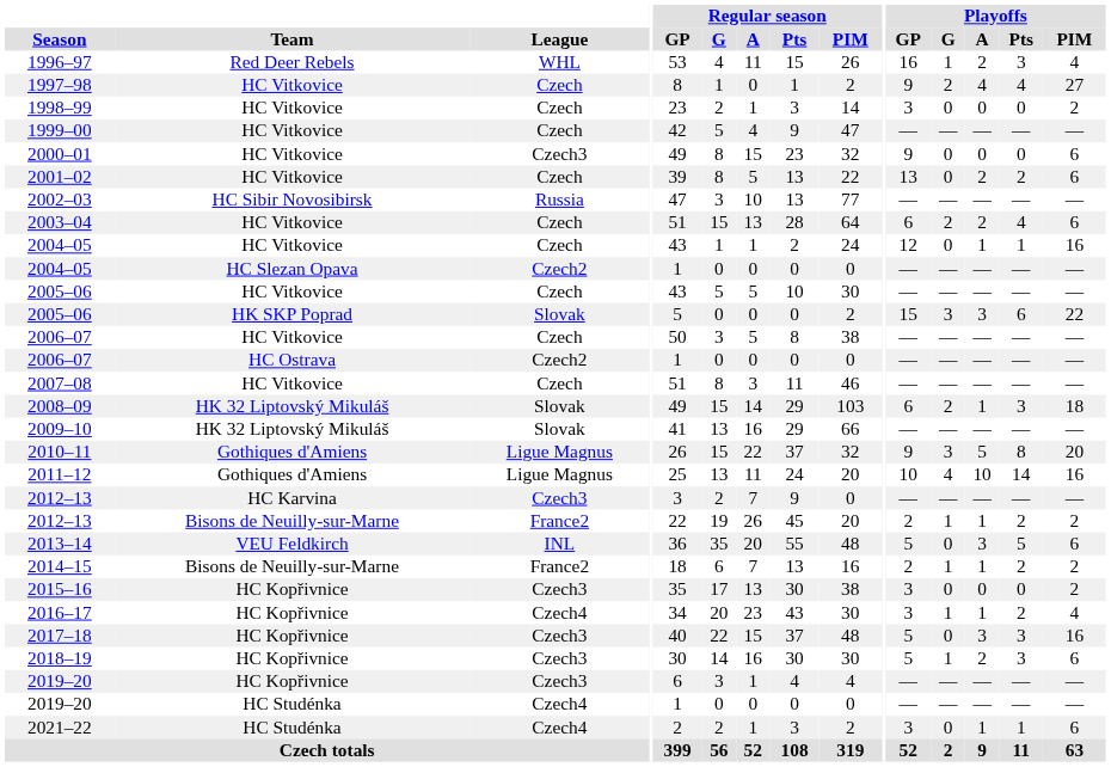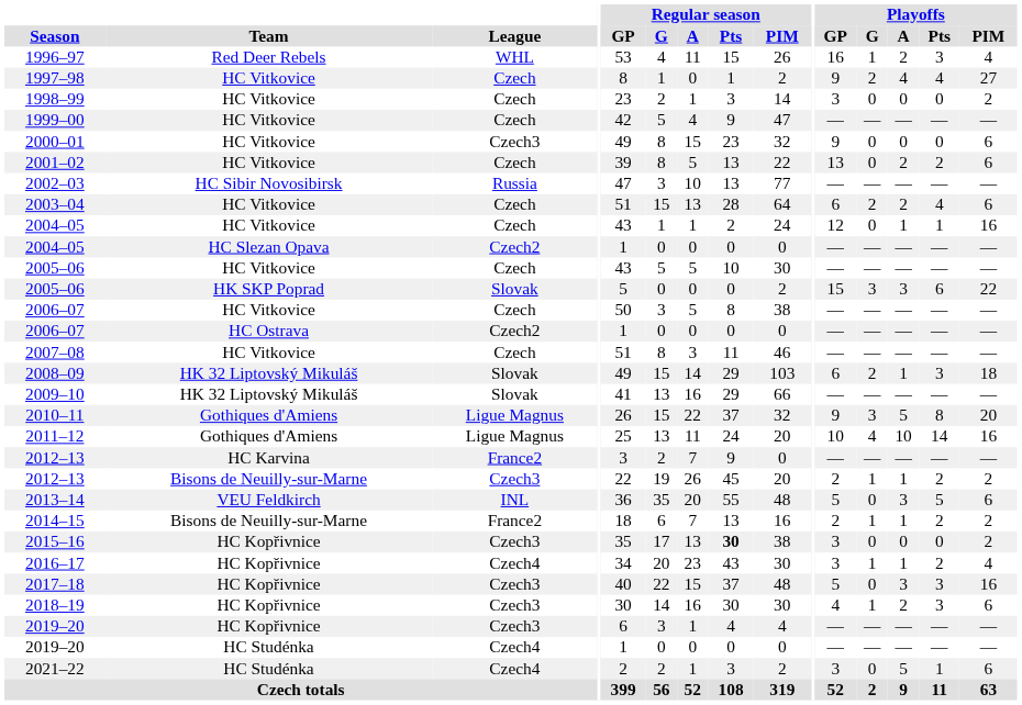 <table border="0" cellpadding="1" cellspacing="0" style="text-align:center; width:60em">
 <tr bgcolor="#e0e0e0">
 <th colspan="3" bgcolor="#ffffff"></th>
 <th rowspan="99" bgcolor="#ffffff"></th>
 <th colspan="5"><a href='#'>Regular season</a></th>
 <th rowspan="99" bgcolor="#ffffff"></th>
 <th colspan="5"><a href='#'>Playoffs</a></th>
 </tr>
 <tr bgcolor="#e0e0e0">
 <th><a href='#'>Season</a></th>
 <th>Team</th>
 <th>League</th>
 <th>GP</th>
 <th><a href='#'>G</a></th>
 <th><a href='#'>A</a></th>
 <th><a href='#'>Pts</a></th>
 <th><a href='#'>PIM</a></th>
 <th>GP</th>
 <th>G</th>
 <th>A</th>
 <th>Pts</th>
 <th>PIM</th>
 </tr>
 <tr>
 <td><a href='#'>1996–97</a></td>
 <td><a href='#'>Red Deer Rebels</a></td>
 <td><a href='#'>WHL</a></td>
 <td>53</td>
 <td>4</td>
 <td>11</td>
 <td>15</td>
 <td>26</td>
 <td>16</td>
 <td>1</td>
 <td>2</td>
 <td>3</td>
 <td>4</td>
 </tr>
 <tr bgcolor="#f0f0f0">
 <td><a href='#'>1997–98</a></td>
 <td><a href='#'>HC Vitkovice</a></td>
 <td><a href='#'>Czech</a></td>
 <td>8</td>
 <td>1</td>
 <td>0</td>
 <td>1</td>
 <td>2</td>
 <td>9</td>
 <td>2</td>
 <td>4</td>
 <td>4</td>
 <td>27</td>
 </tr>
 <tr>
 <td><a href='#'>1998–99</a></td>
 <td>HC Vitkovice</td>
 <td>Czech</td>
 <td>23</td>
 <td>2</td>
 <td>1</td>
 <td>3</td>
 <td>14</td>
 <td>3</td>
 <td>0</td>
 <td>0</td>
 <td>0</td>
 <td>2</td>
 </tr>
 <tr bgcolor="#f0f0f0">
 <td><a href='#'>1999–00</a></td>
 <td>HC Vitkovice</td>
 <td>Czech</td>
 <td>42</td>
 <td>5</td>
 <td>4</td>
 <td>9</td>
 <td>47</td>
 <td>—</td>
 <td>—</td>
 <td>—</td>
 <td>—</td>
 <td>—</td>
 </tr>
 <tr>
 <td><a href='#'>2000–01</a></td>
 <td>HC Vitkovice</td>
 <td>Czech3</td>
 <td>49</td>
 <td>8</td>
 <td>15</td>
 <td>23</td>
 <td>32</td>
 <td>9</td>
 <td>0</td>
 <td>0</td>
 <td>0</td>
 <td>6</td>
 </tr>
 <tr bgcolor="#f0f0f0">
 <td><a href='#'>2001–02</a></td>
 <td>HC Vitkovice</td>
 <td>Czech</td>
 <td>39</td>
 <td>8</td>
 <td>5</td>
 <td>13</td>
 <td>22</td>
 <td>13</td>
 <td>0</td>
 <td>2</td>
 <td>2</td>
 <td>6</td>
 </tr>
 <tr>
 <td><a href='#'>2002–03</a></td>
 <td><a href='#'>HC Sibir Novosibirsk</a></td>
 <td><a href='#'>Russia</a></td>
 <td>47</td>
 <td>3</td>
 <td>10</td>
 <td>13</td>
 <td>77</td>
 <td>—</td>
 <td>—</td>
 <td>—</td>
 <td>—</td>
 <td>—</td>
 </tr>
 <tr bgcolor="#f0f0f0">
 <td><a href='#'>2003–04</a></td>
 <td>HC Vitkovice</td>
 <td>Czech</td>
 <td>51</td>
 <td>15</td>
 <td>13</td>
 <td>28</td>
 <td>64</td>
 <td>6</td>
 <td>2</td>
 <td>2</td>
 <td>4</td>
 <td>6</td>
 </tr>
 <tr>
 <td><a href='#'>2004–05</a></td>
 <td>HC Vitkovice</td>
 <td>Czech</td>
 <td>43</td>
 <td>1</td>
 <td>1</td>
 <td>2</td>
 <td>24</td>
 <td>12</td>
 <td>0</td>
 <td>1</td>
 <td>1</td>
 <td>16</td>
 </tr>
 <tr bgcolor="#f0f0f0">
 <td><a href='#'>2004–05</a></td>
 <td><a href='#'>HC Slezan Opava</a></td>
 <td><a href='#'>Czech2</a></td>
 <td>1</td>
 <td>0</td>
 <td>0</td>
 <td>0</td>
 <td>0</td>
 <td>—</td>
 <td>—</td>
 <td>—</td>
 <td>—</td>
 <td>—</td>
 </tr>
 <tr>
 <td><a href='#'>2005–06</a></td>
 <td>HC Vitkovice</td>
 <td>Czech</td>
 <td>43</td>
 <td>5</td>
 <td>5</td>
 <td>10</td>
 <td>30</td>
 <td>—</td>
 <td>—</td>
 <td>—</td>
 <td>—</td>
 <td>—</td>
 </tr>
 <tr bgcolor="#f0f0f0">
 <td><a href='#'>2005–06</a></td>
 <td><a href='#'>HK SKP Poprad</a></td>
 <td><a href='#'>Slovak</a></td>
 <td>5</td>
 <td>0</td>
 <td>0</td>
 <td>0</td>
 <td>2</td>
 <td>15</td>
 <td>3</td>
 <td>3</td>
 <td>6</td>
 <td>22</td>
 </tr>
 <tr>
 <td><a href='#'>2006–07</a></td>
 <td>HC Vitkovice</td>
 <td>Czech</td>
 <td>50</td>
 <td>3</td>
 <td>5</td>
 <td>8</td>
 <td>38</td>
 <td>—</td>
 <td>—</td>
 <td>—</td>
 <td>—</td>
 <td>—</td>
 </tr>
 <tr bgcolor="#f0f0f0">
 <td><a href='#'>2006–07</a></td>
 <td><a href='#'>HC Ostrava</a></td>
 <td>Czech2</td>
 <td>1</td>
 <td>0</td>
 <td>0</td>
 <td>0</td>
 <td>0</td>
 <td>—</td>
 <td>—</td>
 <td>—</td>
 <td>—</td>
 <td>—</td>
 </tr>
 <tr>
 <td><a href='#'>2007–08</a></td>
 <td>HC Vitkovice</td>
 <td>Czech</td>
 <td>51</td>
 <td>8</td>
 <td>3</td>
 <td>11</td>
 <td>46</td>
 <td>—</td>
 <td>—</td>
 <td>—</td>
 <td>—</td>
 <td>—</td>
 </tr>
 <tr bgcolor="#f0f0f0">
 <td><a href='#'>2008–09</a></td>
 <td><a href='#'>HK 32 Liptovský Mikuláš</a></td>
 <td>Slovak</td>
 <td>49</td>
 <td>15</td>
 <td>14</td>
 <td>29</td>
 <td>103</td>
 <td>6</td>
 <td>2</td>
 <td>1</td>
 <td>3</td>
 <td>18</td>
 </tr>
 <tr>
 <td><a href='#'>2009–10</a></td>
 <td>HK 32 Liptovský Mikuláš</td>
 <td>Slovak</td>
 <td>41</td>
 <td>13</td>
 <td>16</td>
 <td>29</td>
 <td>66</td>
 <td>—</td>
 <td>—</td>
 <td>—</td>
 <td>—</td>
 <td>—</td>
 </tr>
 <tr bgcolor="#f0f0f0">
 <td><a href='#'>2010–11</a></td>
 <td><a href='#'>Gothiques d'Amiens</a></td>
 <td><a href='#'>Ligue Magnus</a></td>
 <td>26</td>
 <td>15</td>
 <td>22</td>
 <td>37</td>
 <td>32</td>
 <td>9</td>
 <td>3</td>
 <td>5</td>
 <td>8</td>
 <td>20</td>
 </tr>
 <tr>
 <td><a href='#'>2011–12</a></td>
 <td>Gothiques d'Amiens</td>
 <td>Ligue Magnus</td>
 <td>25</td>
 <td>13</td>
 <td>11</td>
 <td>24</td>
 <td>20</td>
 <td>10</td>
 <td>4</td>
 <td>10</td>
 <td>14</td>
 <td>16</td>
 </tr>
 <tr bgcolor="#f0f0f0">
 <td><a href='#'>2012–13</a></td>
 <td>HC Karvina</td>
-<td><a href='#'>Czech3</a></td>
+<td><a href='#'>France2</a></td>
 <td>3</td>
 <td>2</td>
 <td>7</td>
 <td>9</td>
 <td>0</td>
 <td>—</td>
 <td>—</td>
 <td>—</td>
 <td>—</td>
 <td>—</td>
 </tr>
 <tr>
 <td><a href='#'>2012–13</a></td>
 <td><a href='#'>Bisons de Neuilly-sur-Marne</a></td>
-<td><a href='#'>France2</a></td>
+<td><a href='#'>Czech3</a></td>
 <td>22</td>
 <td>19</td>
 <td>26</td>
 <td>45</td>
 <td>20</td>
 <td>2</td>
 <td>1</td>
 <td>1</td>
 <td>2</td>
 <td>2</td>
 </tr>
 <tr bgcolor="#f0f0f0">
 <td><a href='#'>2013–14</a></td>
 <td><a href='#'>VEU Feldkirch</a></td>
 <td><a href='#'>INL</a></td>
 <td>36</td>
 <td>35</td>
 <td>20</td>
 <td>55</td>
 <td>48</td>
 <td>5</td>
 <td>0</td>
 <td>3</td>
 <td>5</td>
 <td>6</td>
 </tr>
 <tr>
 <td><a href='#'>2014–15</a></td>
 <td>Bisons de Neuilly-sur-Marne</td>
 <td>France2</td>
 <td>18</td>
 <td>6</td>
 <td>7</td>
 <td>13</td>
 <td>16</td>
 <td>2</td>
 <td>1</td>
 <td>1</td>
 <td>2</td>
 <td>2</td>
 </tr>
 <tr bgcolor="#f0f0f0">
 <td><a href='#'>2015–16</a></td>
 <td>HC Kopřivnice</td>
 <td>Czech3</td>
 <td>35</td>
 <td>17</td>
 <td>13</td>
-<td>30</td>
+<td><strong>30</strong></td>
 <td>38</td>
 <td>3</td>
 <td>0</td>
 <td>0</td>
 <td>0</td>
 <td>2</td>
 </tr>
 <tr>
 <td><a href='#'>2016–17</a></td>
 <td>HC Kopřivnice</td>
 <td>Czech4</td>
 <td>34</td>
 <td>20</td>
 <td>23</td>
 <td>43</td>
 <td>30</td>
 <td>3</td>
 <td>1</td>
 <td>1</td>
 <td>2</td>
 <td>4</td>
 </tr>
 <tr bgcolor="#f0f0f0">
 <td><a href='#'>2017–18</a></td>
 <td>HC Kopřivnice</td>
 <td>Czech3</td>
 <td>40</td>
 <td>22</td>
 <td>15</td>
 <td>37</td>
 <td>48</td>
 <td>5</td>
 <td>0</td>
 <td>3</td>
 <td>3</td>
 <td>16</td>
 </tr>
 <tr>
 <td><a href='#'>2018–19</a></td>
 <td>HC Kopřivnice</td>
 <td>Czech3</td>
 <td>30</td>
 <td>14</td>
 <td>16</td>
 <td>30</td>
 <td>30</td>
-<td>5</td>
+<td>4</td>
 <td>1</td>
 <td>2</td>
 <td>3</td>
 <td>6</td>
 </tr>
 <tr bgcolor="#f0f0f0">
 <td><a href='#'>2019–20</a></td>
 <td>HC Kopřivnice</td>
 <td>Czech3</td>
 <td>6</td>
 <td>3</td>
 <td>1</td>
 <td>4</td>
 <td>4</td>
 <td>—</td>
 <td>—</td>
 <td>—</td>
 <td>—</td>
 <td>—</td>
 </tr>
 <tr>
 <td>2019–20</td>
 <td>HC Studénka</td>
 <td>Czech4</td>
 <td>1</td>
 <td>0</td>
 <td>0</td>
 <td>0</td>
 <td>0</td>
 <td>—</td>
 <td>—</td>
 <td>—</td>
 <td>—</td>
 <td>—</td>
 </tr>
 <tr bgcolor="#f0f0f0">
 <td>2021–22</td>
 <td>HC Studénka</td>
 <td>Czech4</td>
 <td>2</td>
 <td>2</td>
 <td>1</td>
 <td>3</td>
 <td>2</td>
 <td>3</td>
 <td>0</td>
-<td>1</td>
+<td>5</td>
 <td>1</td>
 <td>6</td>
 </tr>
 <tr>
 </tr>
 <tr ALIGN="center" bgcolor="#e0e0e0">
 <th colspan="3">Czech totals</th>
 <th ALIGN="center">399</th>
 <th ALIGN="center">56</th>
 <th ALIGN="center">52</th>
 <th ALIGN="center">108</th>
 <th ALIGN="center">319</th>
 <th ALIGN="center">52</th>
 <th ALIGN="center">2</th>
 <th ALIGN="center">9</th>
 <th ALIGN="center">11</th>
 <th ALIGN="center">63</th>
 </tr>
 </table>
